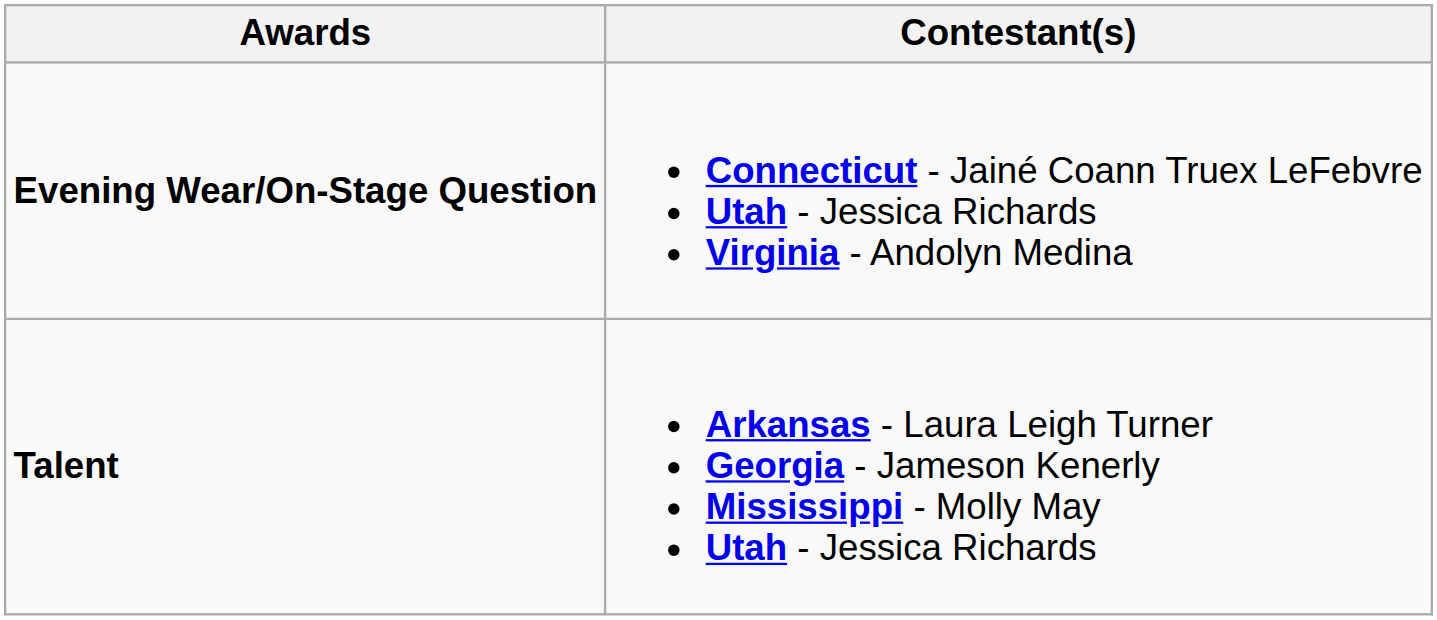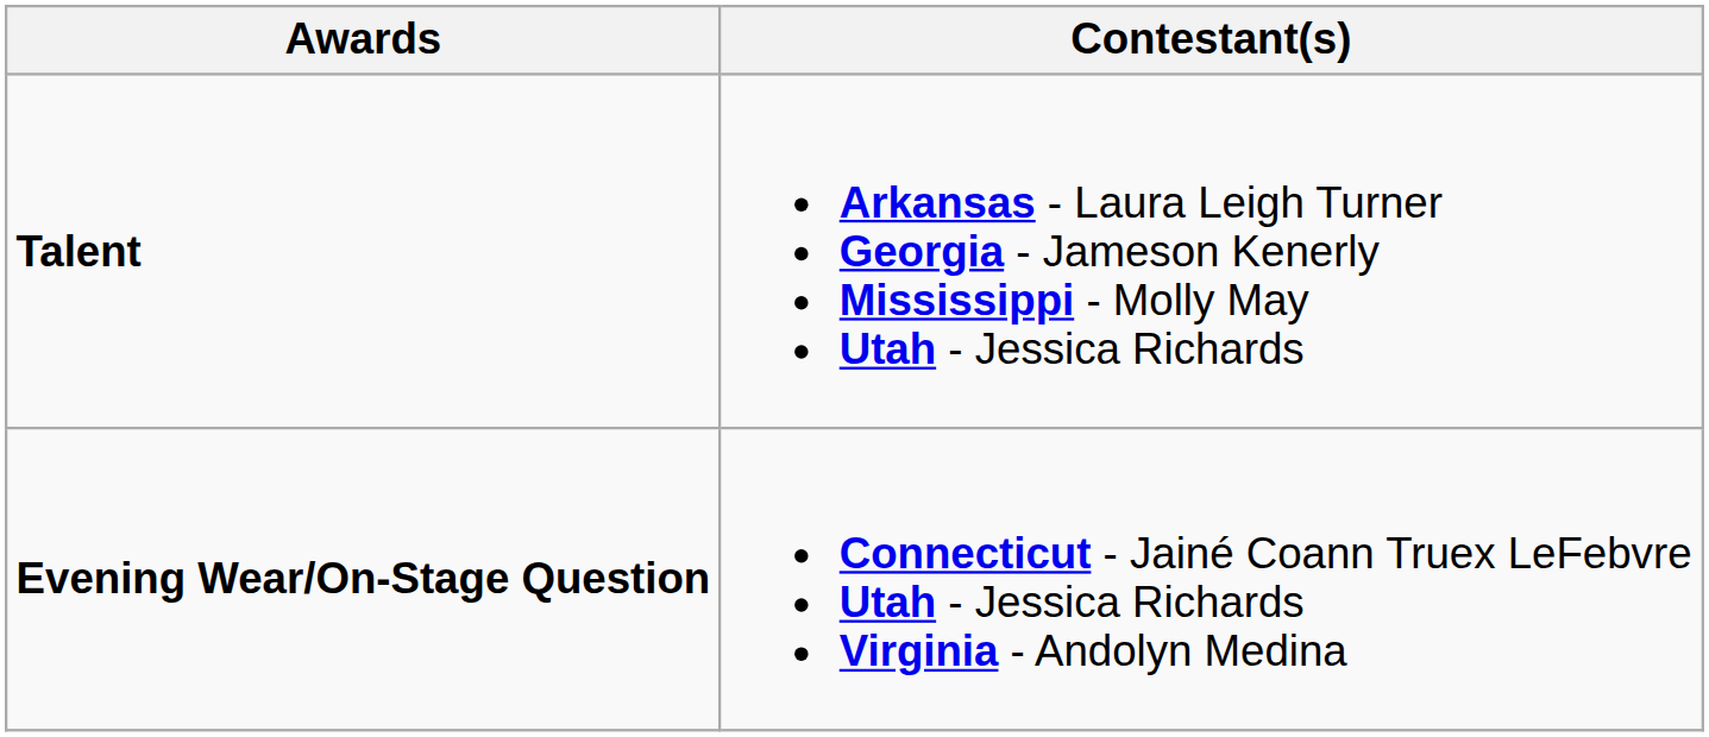 <table class="wikitable">
 <tr>
 <th>Awards</th>
 <th>Contestant(s)</th>
 </tr>
 <tr>
+<td><strong>Talent</strong></td>
+<td><br><ul><li> <strong><a href='#'>Arkansas</a></strong> - Laura Leigh Turner</li><li> <strong><a href='#'>Georgia</a></strong> - Jameson Kenerly</li><li> <strong><a href='#'>Mississippi</a></strong> - Molly May</li><li> <strong><a href='#'>Utah</a></strong> - Jessica Richards</li></ul></td>
+</tr>
+<tr>
 <td><strong>Evening Wear/On-Stage Question</strong></td>
 <td><br><ul><li> <strong><a href='#'>Connecticut</a></strong> - Jainé Coann Truex LeFebvre</li><li> <strong><a href='#'>Utah</a></strong> - Jessica Richards</li><li> <strong><a href='#'>Virginia</a></strong> - Andolyn Medina</li></ul></td>
 </tr>
-<tr>
-<td><strong>Talent</strong></td>
-<td><br><ul><li> <strong><a href='#'>Arkansas</a></strong> - Laura Leigh Turner</li><li> <strong><a href='#'>Georgia</a></strong> - Jameson Kenerly</li><li> <strong><a href='#'>Mississippi</a></strong> - Molly May</li><li> <strong><a href='#'>Utah</a></strong> - Jessica Richards</li></ul></td>
-</tr>
 </table>
